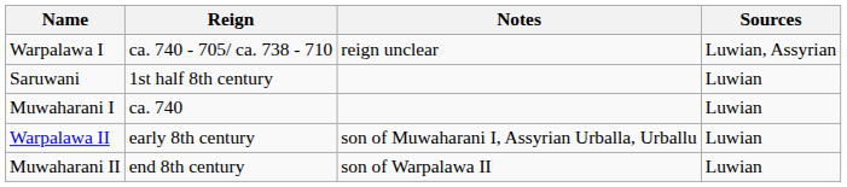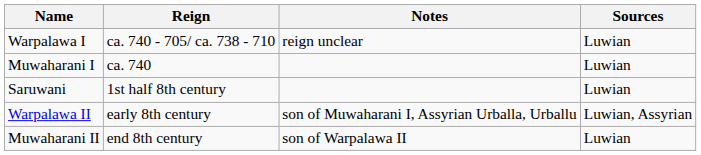 <table class="wikitable">
 <tr>
 <th>Name</th>
 <th>Reign</th>
 <th>Notes</th>
 <th>Sources</th>
 </tr>
 <tr>
 <td>Warpalawa I</td>
 <td>ca. 740 - 705/ ca. 738 - 710</td>
 <td>reign unclear</td>
-<td>Luwian, Assyrian</td>
-</tr>
-<tr>
-<td>Saruwani</td>
-<td>1st half 8th century</td>
-<td></td>
 <td>Luwian</td>
 </tr>
 <tr>
 <td>Muwaharani I</td>
 <td>ca. 740</td>
 <td></td>
 <td>Luwian</td>
 </tr>
 <tr>
+<td>Saruwani</td>
+<td>1st half 8th century</td>
+<td></td>
+<td>Luwian</td>
+</tr>
+<tr>
 <td><a href='#'>Warpalawa II</a></td>
 <td>early 8th century</td>
 <td>son of Muwaharani I, Assyrian Urballa, Urballu</td>
-<td>Luwian</td>
+<td>Luwian, Assyrian</td>
 </tr>
 <tr>
 <td>Muwaharani II</td>
 <td>end 8th century</td>
 <td>son of Warpalawa II</td>
 <td>Luwian</td>
 </tr>
 </table>
